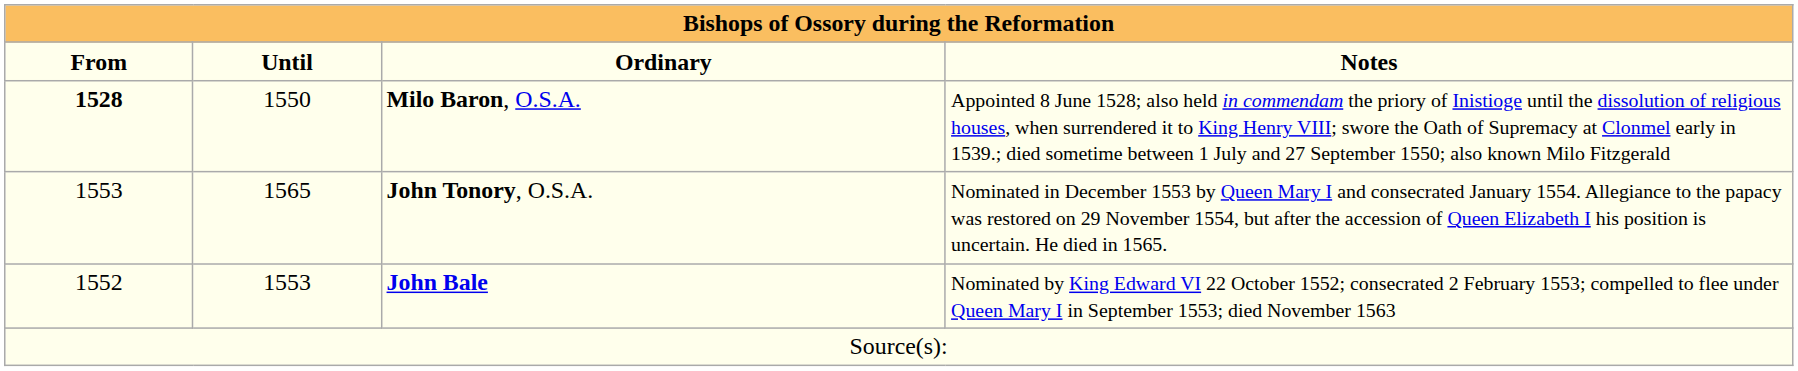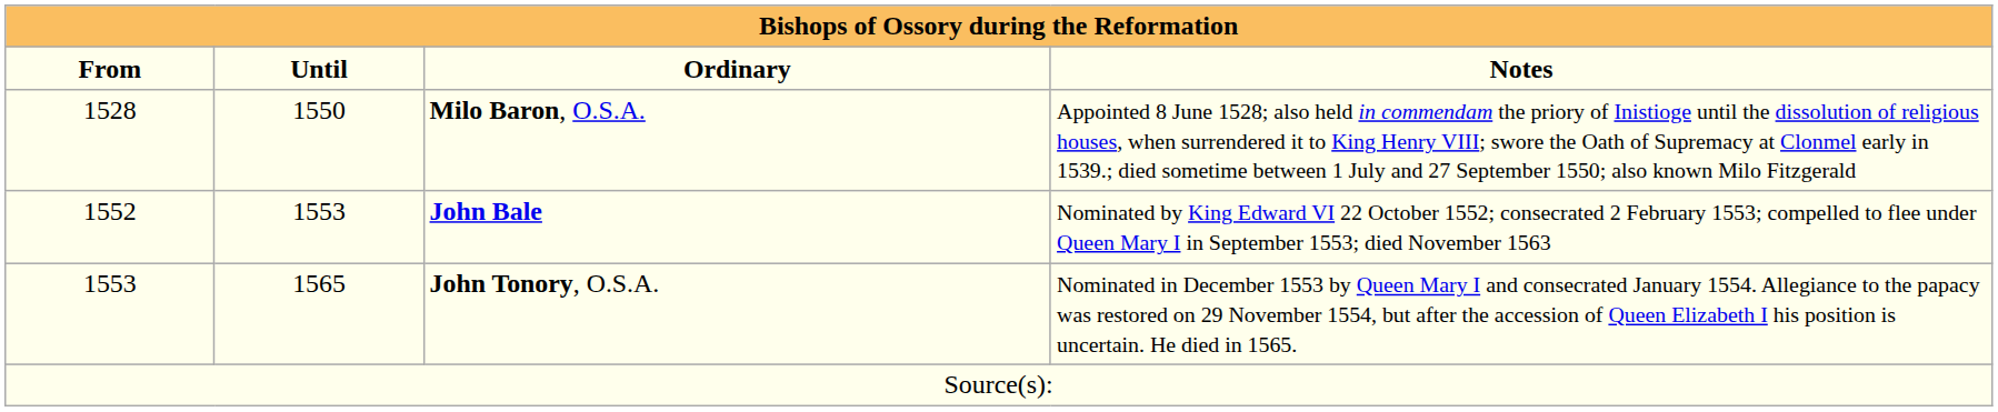 <table class="wikitable" style="width:95%;" border="1" cellpadding="2">
 <tr>
 <th style="background-color:#FABE60" colspan="4">Bishops of Ossory during the Reformation</th>
 </tr>
 <tr align=center>
 <th style="background-color:#ffffec" width="10%">From</th>
 <th style="background-color:#ffffec" width="10%">Until</th>
 <th style="background-color:#ffffec" width="30%">Ordinary</th>
 <th style="background-color:#ffffec" width="45%">Notes</th>
 </tr>
 <tr valign=top bgcolor="#ffffec">
-<td align=center><strong>1528</strong></td>
+<td align=center>1528</td>
 <td align=center>1550</td>
 <td><strong>Milo Baron</strong>, <a href='#'>O.S.A.</a></td>
 <td><small>Appointed 8 June 1528; also held <em><a href='#'>in commendam</a></em> the priory of <a href='#'>Inistioge</a> until the <a href='#'>dissolution of religious houses</a>, when surrendered it to <a href='#'>King Henry VIII</a>; swore the Oath of Supremacy at <a href='#'>Clonmel</a> early in 1539.; died sometime between 1 July and 27 September 1550; also known Milo Fitzgerald</small></td>
+</tr>
+<tr valign=top bgcolor="#ffffec">
+<td align=center>1552</td>
+<td align=center>1553</td>
+<td><strong><a href='#'>John Bale</a></strong></td>
+<td><small>Nominated by <a href='#'>King Edward VI</a> 22 October 1552; consecrated 2 February 1553; compelled to flee under <a href='#'>Queen Mary I</a> in September 1553; died November 1563</small></td>
 </tr>
 <tr valign=top bgcolor="#ffffec">
 <td align=center>1553</td>
 <td align=center>1565</td>
 <td><strong>John Tonory</strong>, O.S.A.</td>
 <td><small>Nominated in December 1553 by <a href='#'>Queen Mary I</a> and consecrated January 1554. Allegiance to the papacy was restored on 29 November 1554, but after the accession of <a href='#'>Queen Elizabeth I</a> his position is uncertain. He died in 1565.</small></td>
 </tr>
 <tr valign=top bgcolor="#ffffec">
-<td align=center>1552</td>
-<td align=center>1553</td>
-<td><strong><a href='#'>John Bale</a></strong></td>
-<td><small>Nominated by <a href='#'>King Edward VI</a> 22 October 1552; consecrated 2 February 1553; compelled to flee under <a href='#'>Queen Mary I</a> in September 1553; died November 1563</small></td>
-</tr>
-<tr valign=top bgcolor="#ffffec">
 <td align=center colspan="4">Source(s):</td>
 </tr>
 </table>
